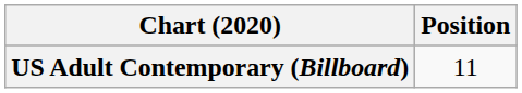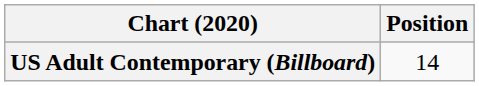 <table class="wikitable plainrowheaders" style="text-align:center">
 <tr>
 <th>Chart (2020)</th>
 <th>Position</th>
 </tr>
 <tr>
 <th scope="row">US Adult Contemporary (<em>Billboard</em>)</th>
-<td>11</td>
+<td>14</td>
 </tr>
 </table>
